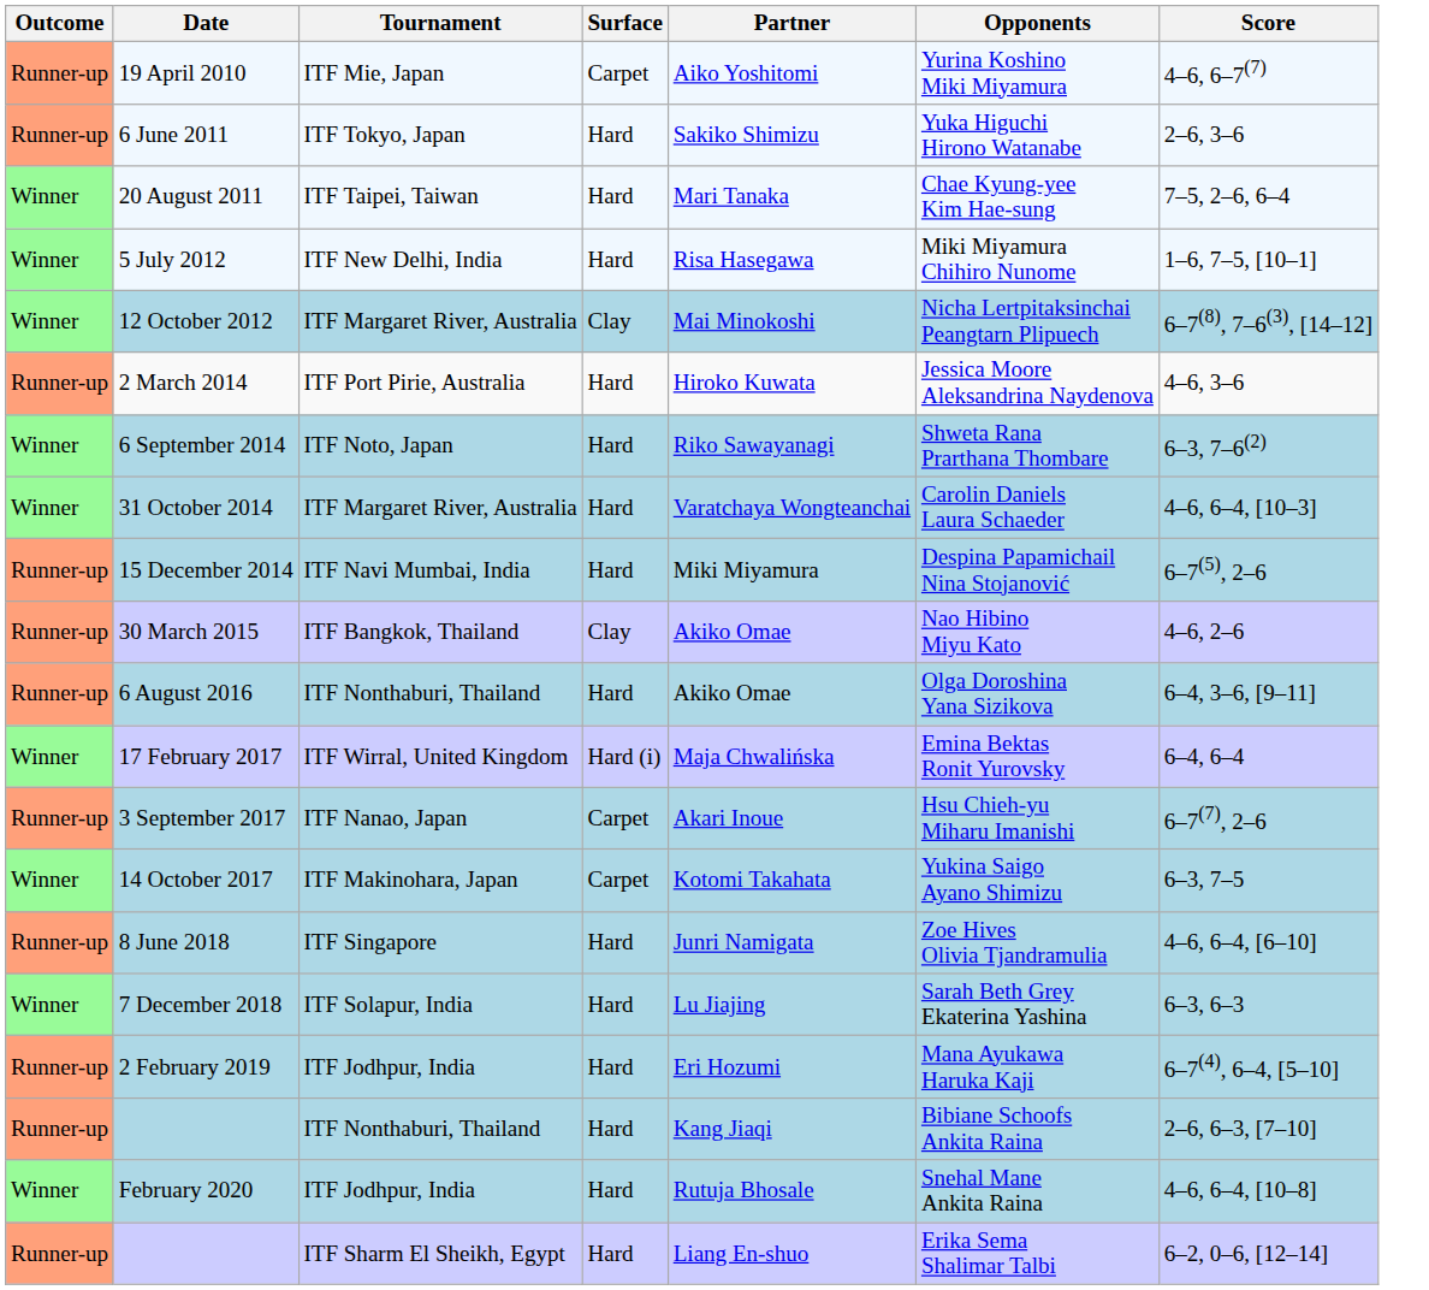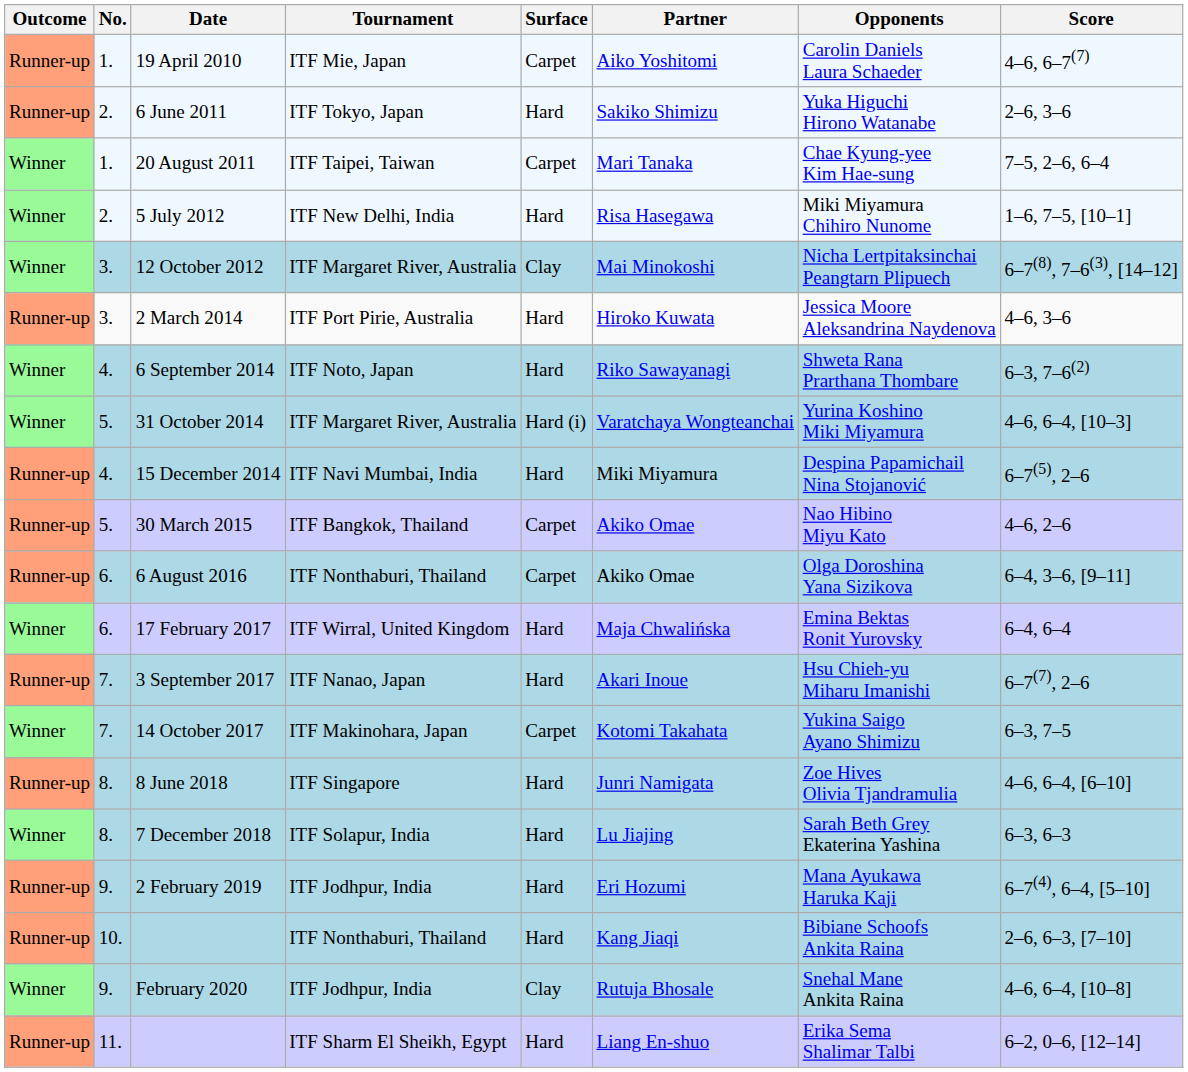 <table class="sortable wikitable">
 <tr>
 <th>Outcome</th>
+<th>No.</th>
 <th>Date</th>
 <th>Tournament</th>
 <th>Surface</th>
 <th>Partner</th>
 <th>Opponents</th>
 <th class="unsortable">Score</th>
 </tr>
 <tr style="background:#f0f8ff;">
 <td style="background:#ffa07a;">Runner-up</td>
+<td>1.</td>
 <td>19 April 2010</td>
 <td>ITF Mie, Japan</td>
 <td>Carpet</td>
 <td> <a href='#'>Aiko Yoshitomi</a></td>
-<td> <a href='#'>Yurina Koshino</a> <br>  <a href='#'>Miki Miyamura</a></td>
+<td> <a href='#'>Carolin Daniels</a> <br>  <a href='#'>Laura Schaeder</a></td>
 <td>4–6, 6–7<sup>(7)</sup></td>
 </tr>
 <tr style="background:#f0f8ff;">
 <td style="background:#ffa07a;">Runner-up</td>
+<td>2.</td>
 <td>6 June 2011</td>
 <td>ITF Tokyo, Japan</td>
 <td>Hard</td>
 <td> <a href='#'>Sakiko Shimizu</a></td>
 <td> <a href='#'>Yuka Higuchi</a> <br>  <a href='#'>Hirono Watanabe</a></td>
 <td>2–6, 3–6</td>
 </tr>
 <tr style="background:#f0f8ff;">
 <td style="background:#98fb98;">Winner</td>
+<td>1.</td>
 <td>20 August 2011</td>
 <td>ITF Taipei, Taiwan</td>
-<td>Hard</td>
+<td>Carpet</td>
 <td> <a href='#'>Mari Tanaka</a></td>
 <td> <a href='#'>Chae Kyung-yee</a>  <br>  <a href='#'>Kim Hae-sung</a></td>
 <td>7–5, 2–6, 6–4</td>
 </tr>
 <tr style="background:#f0f8ff;">
 <td style="background:#98fb98;">Winner</td>
+<td>2.</td>
 <td>5 July 2012</td>
 <td>ITF New Delhi, India</td>
 <td>Hard</td>
 <td> <a href='#'>Risa Hasegawa</a></td>
 <td> Miki Miyamura <br>  <a href='#'>Chihiro Nunome</a></td>
 <td>1–6, 7–5, [10–1]</td>
 </tr>
 <tr style="background:lightblue;">
 <td style="background:#98fb98;">Winner</td>
+<td>3.</td>
 <td>12 October 2012</td>
 <td>ITF Margaret River, Australia</td>
 <td>Clay</td>
 <td> <a href='#'>Mai Minokoshi</a></td>
 <td> <a href='#'>Nicha Lertpitaksinchai</a> <br>  <a href='#'>Peangtarn Plipuech</a></td>
 <td>6–7<sup>(8)</sup>, 7–6<sup>(3)</sup>, [14–12]</td>
 </tr>
 <tr>
 <td style="background:#ffa07a;">Runner-up</td>
+<td>3.</td>
 <td>2 March 2014</td>
 <td>ITF Port Pirie, Australia</td>
 <td>Hard</td>
 <td> <a href='#'>Hiroko Kuwata</a></td>
 <td> <a href='#'>Jessica Moore</a> <br>  <a href='#'>Aleksandrina Naydenova</a></td>
 <td>4–6, 3–6</td>
 </tr>
 <tr style="background:lightblue;">
 <td bgcolor="98FB98">Winner</td>
+<td>4.</td>
 <td>6 September 2014</td>
 <td>ITF Noto, Japan</td>
 <td>Hard</td>
 <td> <a href='#'>Riko Sawayanagi</a></td>
 <td> <a href='#'>Shweta Rana</a> <br>  <a href='#'>Prarthana Thombare</a></td>
 <td>6–3, 7–6<sup>(2)</sup></td>
 </tr>
 <tr style="background:lightblue;">
 <td bgcolor="98FB98">Winner</td>
+<td>5.</td>
 <td>31 October 2014</td>
 <td>ITF Margaret River, Australia</td>
-<td>Hard</td>
+<td>Hard (i)</td>
 <td> <a href='#'>Varatchaya Wongteanchai</a></td>
-<td> <a href='#'>Carolin Daniels</a> <br>  <a href='#'>Laura Schaeder</a></td>
+<td> <a href='#'>Yurina Koshino</a> <br>  <a href='#'>Miki Miyamura</a></td>
 <td>4–6, 6–4, [10–3]</td>
 </tr>
 <tr style="background:lightblue;">
 <td style="background:#ffa07a;">Runner-up</td>
+<td>4.</td>
 <td>15 December 2014</td>
 <td>ITF Navi Mumbai, India</td>
 <td>Hard</td>
 <td> Miki Miyamura</td>
 <td> <a href='#'>Despina Papamichail</a> <br>  <a href='#'>Nina Stojanović</a></td>
 <td>6–7<sup>(5)</sup>, 2–6</td>
 </tr>
 <tr style="background:#ccccff;">
 <td style="background:#ffa07a;">Runner-up</td>
+<td>5.</td>
 <td>30 March 2015</td>
 <td>ITF Bangkok, Thailand</td>
-<td>Clay</td>
+<td>Carpet</td>
 <td> <a href='#'>Akiko Omae</a></td>
 <td> <a href='#'>Nao Hibino</a> <br>  <a href='#'>Miyu Kato</a></td>
 <td>4–6, 2–6</td>
 </tr>
 <tr style="background:lightblue;">
 <td style="background:#ffa07a;">Runner-up</td>
+<td>6.</td>
 <td>6 August 2016</td>
 <td>ITF Nonthaburi, Thailand</td>
-<td>Hard</td>
+<td>Carpet</td>
 <td> Akiko Omae</td>
 <td> <a href='#'>Olga Doroshina</a> <br>  <a href='#'>Yana Sizikova</a></td>
 <td>6–4, 3–6, [9–11]</td>
 </tr>
 <tr style="background:#ccccff;">
 <td style="background:#98fb98;">Winner</td>
+<td>6.</td>
 <td>17 February 2017</td>
 <td>ITF Wirral, United Kingdom</td>
-<td>Hard (i)</td>
+<td>Hard</td>
 <td> <a href='#'>Maja Chwalińska</a></td>
 <td> <a href='#'>Emina Bektas</a> <br>  <a href='#'>Ronit Yurovsky</a></td>
 <td>6–4, 6–4</td>
 </tr>
 <tr style="background:lightblue;">
 <td style="background:#ffa07a;">Runner-up</td>
+<td>7.</td>
 <td>3 September 2017</td>
 <td>ITF Nanao, Japan</td>
-<td>Carpet</td>
+<td>Hard</td>
 <td> <a href='#'>Akari Inoue</a></td>
 <td> <a href='#'>Hsu Chieh-yu</a> <br>  <a href='#'>Miharu Imanishi</a></td>
 <td>6–7<sup>(7)</sup>, 2–6</td>
 </tr>
 <tr style="background:lightblue;">
 <td style="background:#98fb98;">Winner</td>
+<td>7.</td>
 <td>14 October 2017</td>
 <td>ITF Makinohara, Japan</td>
 <td>Carpet</td>
 <td> <a href='#'>Kotomi Takahata</a></td>
 <td> <a href='#'>Yukina Saigo</a> <br>  <a href='#'>Ayano Shimizu</a></td>
 <td>6–3, 7–5</td>
 </tr>
 <tr style="background:lightblue;">
 <td style="background:#ffa07a;">Runner-up</td>
+<td>8.</td>
 <td>8 June 2018</td>
 <td>ITF Singapore</td>
 <td>Hard</td>
 <td> <a href='#'>Junri Namigata</a></td>
 <td> <a href='#'>Zoe Hives</a> <br>  <a href='#'>Olivia Tjandramulia</a></td>
 <td>4–6, 6–4, [6–10]</td>
 </tr>
 <tr style="background:lightblue;">
 <td style="background:#98fb98;">Winner</td>
+<td>8.</td>
 <td>7 December 2018</td>
 <td>ITF Solapur, India</td>
 <td>Hard</td>
 <td> <a href='#'>Lu Jiajing</a></td>
 <td> <a href='#'>Sarah Beth Grey</a> <br>  Ekaterina Yashina</td>
 <td>6–3, 6–3</td>
 </tr>
 <tr style="background:lightblue;">
 <td style="background:#ffa07a;">Runner-up</td>
+<td>9.</td>
 <td>2 February 2019</td>
 <td>ITF Jodhpur, India</td>
 <td>Hard</td>
 <td> <a href='#'>Eri Hozumi</a></td>
 <td> <a href='#'>Mana Ayukawa</a> <br>  <a href='#'>Haruka Kaji</a></td>
 <td>6–7<sup>(4)</sup>, 6–4, [5–10]</td>
 </tr>
 <tr style="background:lightblue;">
 <td style="background:#ffa07a;">Runner-up</td>
+<td>10.</td>
 <td></td>
 <td>ITF Nonthaburi, Thailand</td>
 <td>Hard</td>
 <td> <a href='#'>Kang Jiaqi</a></td>
 <td> <a href='#'>Bibiane Schoofs</a> <br>  <a href='#'>Ankita Raina</a></td>
 <td>2–6, 6–3, [7–10]</td>
 </tr>
 <tr style="background:lightblue;">
 <td style="background:#98fb98;">Winner</td>
+<td>9.</td>
 <td>February 2020</td>
 <td>ITF Jodhpur, India</td>
-<td>Hard</td>
+<td>Clay</td>
 <td> <a href='#'>Rutuja Bhosale</a></td>
 <td> <a href='#'>Snehal Mane</a> <br>  Ankita Raina</td>
 <td>4–6, 6–4, [10–8]</td>
 </tr>
 <tr style="background:#ccccff;">
 <td style="background:#ffa07a;">Runner-up</td>
+<td>11.</td>
 <td></td>
 <td>ITF Sharm El Sheikh, Egypt</td>
 <td>Hard</td>
 <td> <a href='#'>Liang En-shuo</a></td>
 <td> <a href='#'>Erika Sema</a> <br>  <a href='#'>Shalimar Talbi</a></td>
 <td>6–2, 0–6, [12–14]</td>
 </tr>
 </table>
